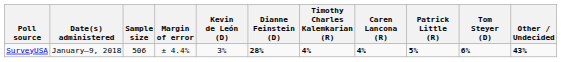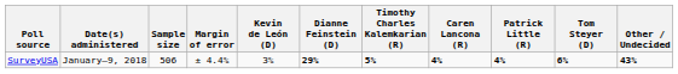 <table class="wikitable" style="font-size:86%">
 <tr valign=bottom>
 <th>Poll<br>source</th>
 <th>Date(s)<br>administered</th>
 <th>Sample<br>size</th>
 <th>Margin<br>of error</th>
 <th style="width:70px">Kevin<br>de León<br>(D)</th>
 <th style="width:70px">Dianne<br>Feinstein<br>(D)</th>
 <th style="width:70px">Timothy<br>Charles<br>Kalemkarian<br>(R)</th>
 <th style="width:70px">Caren<br>Lancona<br>(R)</th>
 <th style="width:70px">Patrick<br>Little<br>(R)</th>
 <th style="width:70px">Tom<br>Steyer<br>(D)</th>
 <th>Other /<br>Undecided</th>
 </tr>
 <tr>
 <td><a href='#'>SurveyUSA</a></td>
 <td align=center>January–9, 2018</td>
 <td align=center>506</td>
 <td align=center>± 4.4%</td>
 <td align=center>3%</td>
-<td><strong>28%</strong></td>
+<td><strong>29%</strong></td>
+<td><strong>5%</strong></td>
 <td><strong>4%</strong></td>
 <td><strong>4%</strong></td>
-<td><strong>5%</strong></td>
 <td><strong>6%</strong></td>
 <td><strong>43%</strong></td>
 </tr>
 </table>
